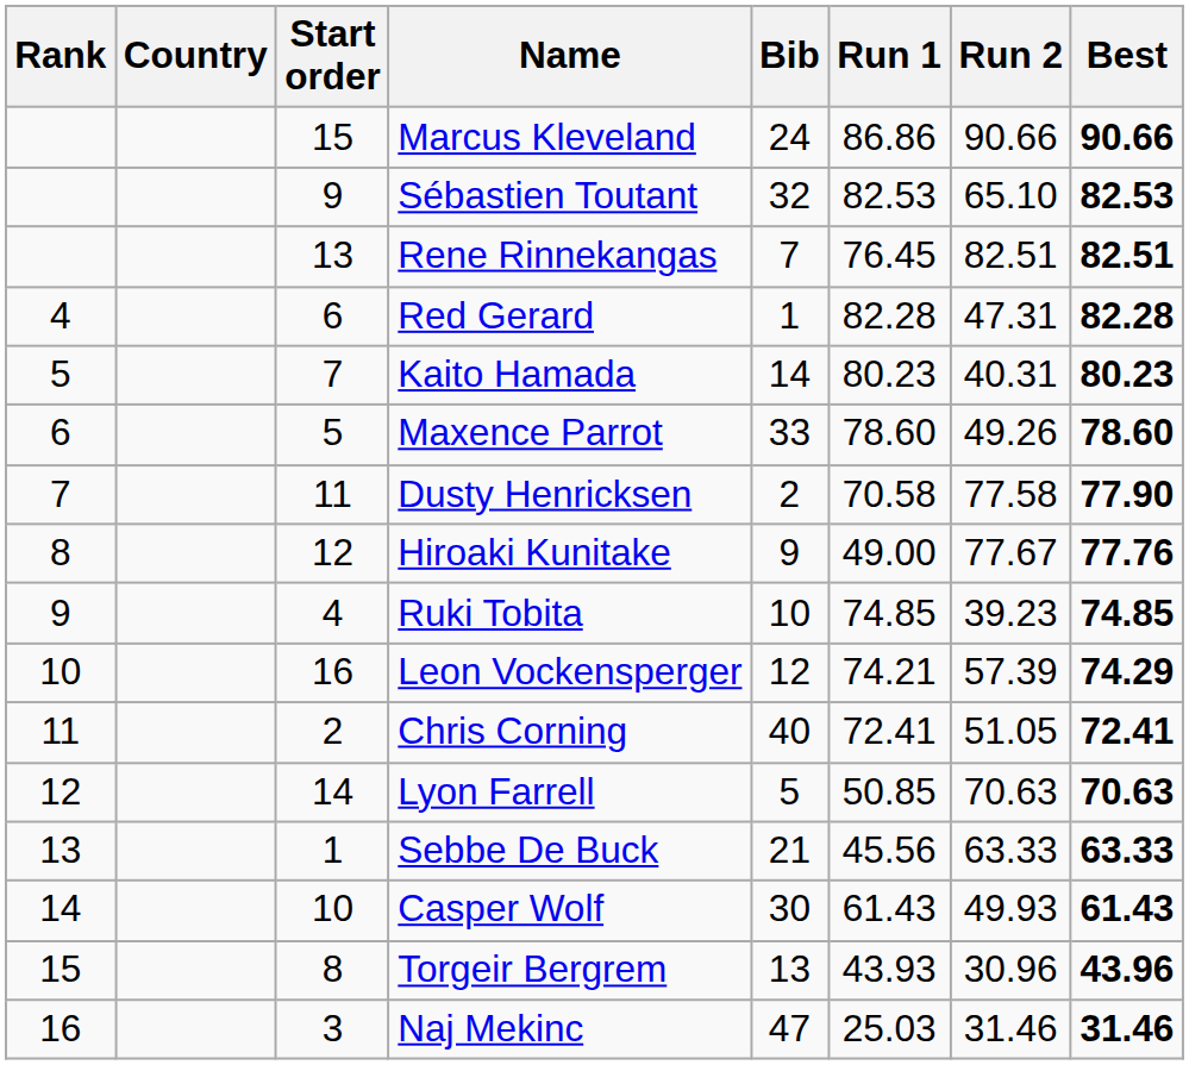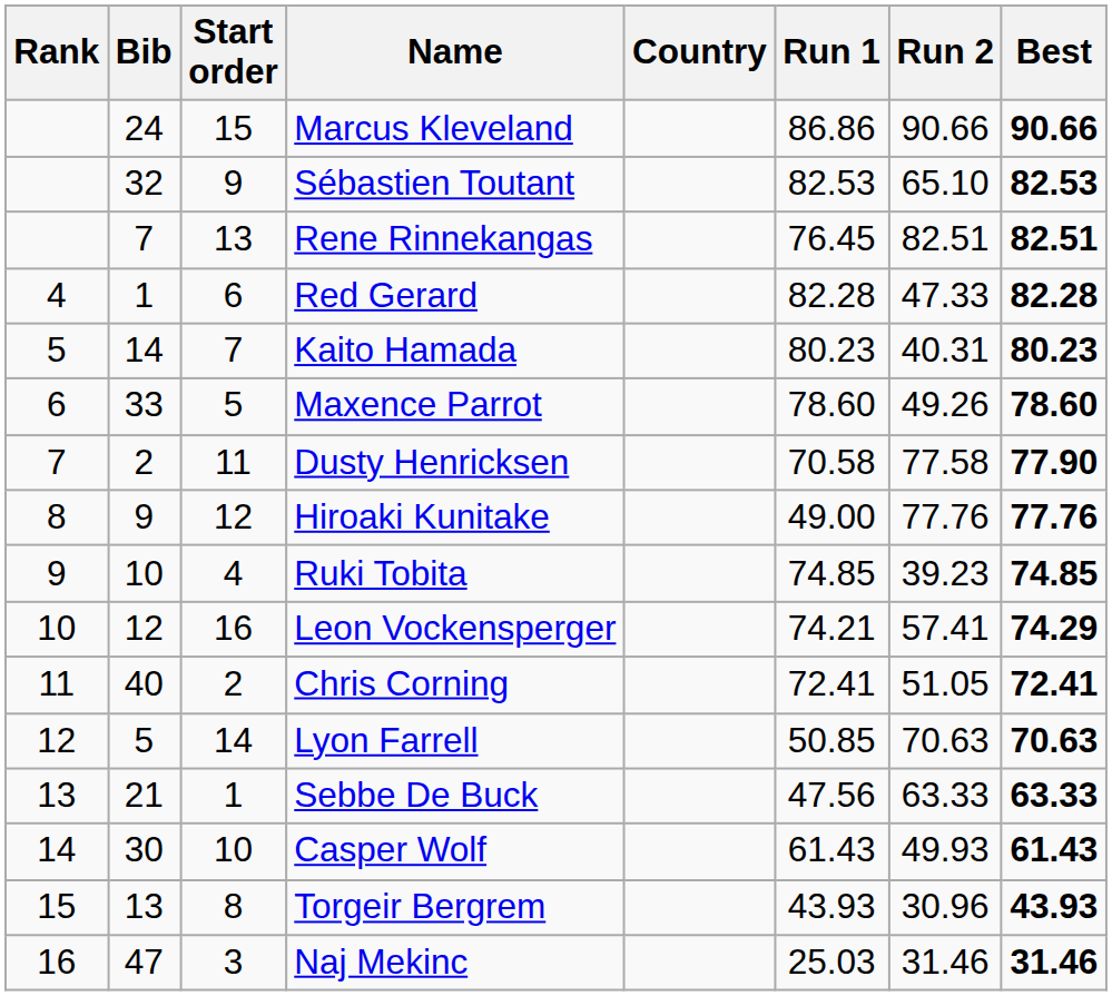 <table class="wikitable sortable" style="text-align:center">
 <tr>
 <th>Rank</th>
-<th>Country</th>
+<th>Bib</th>
 <th>Start<br>order</th>
 <th>Name</th>
-<th>Bib</th>
+<th>Country</th>
 <th>Run 1</th>
 <th>Run 2</th>
 <th>Best</th>
 </tr>
 <tr>
 <td></td>
-<td align=left></td>
+<td>24</td>
 <td>15</td>
 <td align=left><a href='#'>Marcus Kleveland</a></td>
-<td>24</td>
+<td align=left></td>
 <td>86.86</td>
 <td>90.66</td>
 <td><strong>90.66</strong></td>
 </tr>
 <tr>
 <td></td>
-<td align=left></td>
+<td>32</td>
 <td>9</td>
 <td align=left><a href='#'>Sébastien Toutant</a></td>
-<td>32</td>
+<td align=left></td>
 <td>82.53</td>
 <td>65.10</td>
 <td><strong>82.53</strong></td>
 </tr>
 <tr>
 <td></td>
-<td align=left></td>
+<td>7</td>
 <td>13</td>
 <td align=left><a href='#'>Rene Rinnekangas</a></td>
-<td>7</td>
+<td align=left></td>
 <td>76.45</td>
 <td>82.51</td>
 <td><strong>82.51</strong></td>
 </tr>
 <tr>
 <td>4</td>
-<td align=left></td>
+<td>1</td>
 <td>6</td>
 <td align=left><a href='#'>Red Gerard</a></td>
-<td>1</td>
+<td align=left></td>
 <td>82.28</td>
-<td>47.31</td>
+<td>47.33</td>
 <td><strong>82.28</strong></td>
 </tr>
 <tr>
 <td>5</td>
-<td align=left></td>
+<td>14</td>
 <td>7</td>
 <td align=left><a href='#'>Kaito Hamada</a></td>
-<td>14</td>
+<td align=left></td>
 <td>80.23</td>
 <td>40.31</td>
 <td><strong>80.23</strong></td>
 </tr>
 <tr>
 <td>6</td>
-<td align=left></td>
+<td>33</td>
 <td>5</td>
 <td align=left><a href='#'>Maxence Parrot</a></td>
-<td>33</td>
+<td align=left></td>
 <td>78.60</td>
 <td>49.26</td>
 <td><strong>78.60</strong></td>
 </tr>
 <tr>
 <td>7</td>
-<td align=left></td>
+<td>2</td>
 <td>11</td>
 <td align=left><a href='#'>Dusty Henricksen</a></td>
-<td>2</td>
+<td align=left></td>
 <td>70.58</td>
 <td>77.58</td>
 <td><strong>77.90</strong></td>
 </tr>
 <tr>
 <td>8</td>
-<td align=left></td>
+<td>9</td>
 <td>12</td>
 <td align=left><a href='#'>Hiroaki Kunitake</a></td>
-<td>9</td>
+<td align=left></td>
 <td>49.00</td>
-<td>77.67</td>
+<td>77.76</td>
 <td><strong>77.76</strong></td>
 </tr>
 <tr>
 <td>9</td>
-<td align=left></td>
+<td>10</td>
 <td>4</td>
 <td align=left><a href='#'>Ruki Tobita</a></td>
-<td>10</td>
+<td align=left></td>
 <td>74.85</td>
 <td>39.23</td>
 <td><strong>74.85</strong></td>
 </tr>
 <tr>
 <td>10</td>
-<td align=left></td>
+<td>12</td>
 <td>16</td>
 <td align=left><a href='#'>Leon Vockensperger</a></td>
-<td>12</td>
+<td align=left></td>
 <td>74.21</td>
-<td>57.39</td>
+<td>57.41</td>
 <td><strong>74.29</strong></td>
 </tr>
 <tr>
 <td>11</td>
-<td align=left></td>
+<td>40</td>
 <td>2</td>
 <td align=left><a href='#'>Chris Corning</a></td>
-<td>40</td>
+<td align=left></td>
 <td>72.41</td>
 <td>51.05</td>
 <td><strong>72.41</strong></td>
 </tr>
 <tr>
 <td>12</td>
-<td align=left></td>
+<td>5</td>
 <td>14</td>
 <td align=left><a href='#'>Lyon Farrell</a></td>
-<td>5</td>
+<td align=left></td>
 <td>50.85</td>
 <td>70.63</td>
 <td><strong>70.63</strong></td>
 </tr>
 <tr>
 <td>13</td>
-<td align=left></td>
+<td>21</td>
 <td>1</td>
 <td align=left><a href='#'>Sebbe De Buck</a></td>
-<td>21</td>
-<td>45.56</td>
+<td align=left></td>
+<td>47.56</td>
 <td>63.33</td>
 <td><strong>63.33</strong></td>
 </tr>
 <tr>
 <td>14</td>
-<td align=left></td>
+<td>30</td>
 <td>10</td>
 <td align=left><a href='#'>Casper Wolf</a></td>
-<td>30</td>
+<td align=left></td>
 <td>61.43</td>
 <td>49.93</td>
 <td><strong>61.43</strong></td>
 </tr>
 <tr>
 <td>15</td>
-<td align=left></td>
+<td>13</td>
 <td>8</td>
 <td align=left><a href='#'>Torgeir Bergrem</a></td>
-<td>13</td>
+<td align=left></td>
 <td>43.93</td>
 <td>30.96</td>
-<td><strong>43.96</strong></td>
+<td><strong>43.93</strong></td>
 </tr>
 <tr>
 <td>16</td>
-<td align=left></td>
+<td>47</td>
 <td>3</td>
 <td align=left><a href='#'>Naj Mekinc</a></td>
-<td>47</td>
+<td align=left></td>
 <td>25.03</td>
 <td>31.46</td>
 <td><strong>31.46</strong></td>
 </tr>
 </table>
